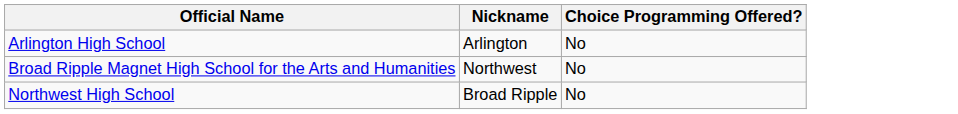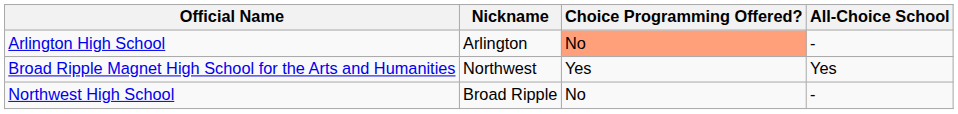 <table class="wikitable">
 <tr>
 <th>Official Name</th>
 <th>Nickname</th>
 <th>Choice Programming Offered?</th>
+<th>All-Choice School</th>
 </tr>
 <tr>
 <td><a href='#'>Arlington High School</a></td>
 <td>Arlington</td>
-<td>No</td>
+<td style="background: lightsalmon;">No</td>
+<td>-</td>
 </tr>
 <tr>
 <td><a href='#'>Broad Ripple Magnet High School for the Arts and Humanities</a></td>
 <td>Northwest</td>
-<td>No</td>
+<td>Yes</td>
+<td>Yes</td>
 </tr>
 <tr>
 <td><a href='#'>Northwest High School</a></td>
 <td>Broad Ripple</td>
 <td>No</td>
+<td>-</td>
 </tr>
 </table>
